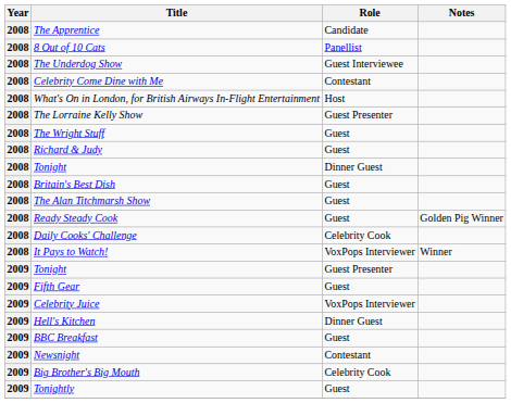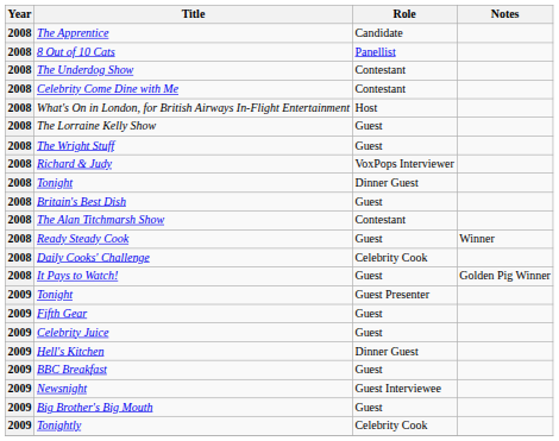 <table class="wikitable sortable">
 <tr>
 <th>Year</th>
 <th>Title</th>
 <th>Role</th>
 <th class="unsortable">Notes</th>
 </tr>
 <tr>
 <th>2008</th>
 <td><em><a href='#'>The Apprentice</a></em></td>
 <td>Candidate</td>
 <td></td>
 </tr>
 <tr>
 <th>2008</th>
 <td><em><a href='#'>8 Out of 10 Cats</a></em></td>
 <td><a href='#'>Panellist</a></td>
 <td></td>
 </tr>
 <tr>
 <th>2008</th>
 <td><em><a href='#'>The Underdog Show</a></em></td>
-<td>Guest Interviewee</td>
+<td>Contestant</td>
 <td></td>
 </tr>
 <tr>
 <th>2008</th>
 <td><em><a href='#'>Celebrity Come Dine with Me</a></em></td>
 <td>Contestant</td>
 <td></td>
 </tr>
 <tr>
 <th>2008</th>
 <td><em>What's On in London, for British Airways In-Flight Entertainment</em></td>
 <td>Host</td>
 <td></td>
 </tr>
 <tr>
 <th>2008</th>
 <td><em>The Lorraine Kelly Show</em></td>
-<td>Guest Presenter</td>
+<td>Guest</td>
 <td></td>
 </tr>
 <tr>
 <th>2008</th>
 <td><em><a href='#'>The Wright Stuff</a></em></td>
 <td>Guest</td>
 <td></td>
 </tr>
 <tr>
 <th>2008</th>
 <td><em><a href='#'>Richard & Judy</a></em></td>
-<td>Guest</td>
+<td>VoxPops Interviewer</td>
 <td></td>
 </tr>
 <tr>
 <th>2008</th>
 <td><em><a href='#'>Tonight</a></em></td>
 <td>Dinner Guest</td>
 <td></td>
 </tr>
 <tr>
 <th>2008</th>
 <td><em><a href='#'>Britain's Best Dish</a></em></td>
 <td>Guest</td>
 <td></td>
 </tr>
 <tr>
 <th>2008</th>
 <td><em><a href='#'>The Alan Titchmarsh Show</a></em></td>
-<td>Guest</td>
+<td>Contestant</td>
 <td></td>
 </tr>
 <tr>
 <th>2008</th>
 <td><em><a href='#'>Ready Steady Cook</a></em></td>
 <td>Guest</td>
-<td>Golden Pig Winner</td>
+<td>Winner</td>
 </tr>
 <tr>
 <th>2008</th>
 <td><em><a href='#'>Daily Cooks' Challenge</a></em></td>
 <td>Celebrity Cook</td>
 <td></td>
 </tr>
 <tr>
 <th>2008</th>
 <td><em><a href='#'>It Pays to Watch!</a></em></td>
-<td>VoxPops Interviewer</td>
-<td>Winner</td>
+<td>Guest</td>
+<td>Golden Pig Winner</td>
 </tr>
 <tr>
 <th>2009</th>
 <td><em><a href='#'>Tonight</a></em></td>
 <td>Guest Presenter</td>
 <td></td>
 </tr>
 <tr>
 <th>2009</th>
 <td><em><a href='#'>Fifth Gear</a></em></td>
 <td>Guest</td>
 <td></td>
 </tr>
 <tr>
 <th>2009</th>
 <td><em><a href='#'>Celebrity Juice</a></em></td>
-<td>VoxPops Interviewer</td>
+<td>Guest</td>
 <td></td>
 </tr>
 <tr>
 <th>2009</th>
 <td><em><a href='#'>Hell's Kitchen</a></em></td>
 <td>Dinner Guest</td>
 <td></td>
 </tr>
 <tr>
 <th>2009</th>
 <td><em><a href='#'>BBC Breakfast</a></em></td>
 <td>Guest</td>
 <td></td>
 </tr>
 <tr>
 <th>2009</th>
 <td><em><a href='#'>Newsnight</a></em></td>
-<td>Contestant</td>
+<td>Guest Interviewee</td>
 <td></td>
 </tr>
 <tr>
 <th>2009</th>
 <td><em><a href='#'>Big Brother's Big Mouth</a></em></td>
-<td>Celebrity Cook</td>
+<td>Guest</td>
 <td></td>
 </tr>
 <tr>
 <th>2009</th>
 <td><em><a href='#'>Tonightly</a></em></td>
-<td>Guest</td>
+<td>Celebrity Cook</td>
 <td></td>
 </tr>
 <tr>
 </tr>
 </table>
